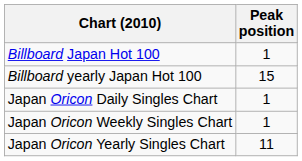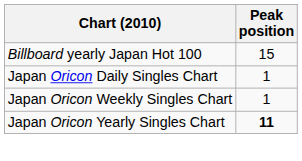 <table class="wikitable sortable">
 <tr>
 <th>Chart (2010)</th>
 <th>Peak<br>position</th>
-</tr>
-<tr>
-<td><em><a href='#'>Billboard</a></em> <a href='#'>Japan Hot 100</a></td>
-<td align="center">1</td>
 </tr>
 <tr>
 <td><em>Billboard</em> yearly Japan Hot 100</td>
 <td align="center">15</td>
 </tr>
 <tr>
 <td>Japan <em><a href='#'>Oricon</a></em> Daily Singles Chart</td>
 <td align="center">1</td>
 </tr>
 <tr>
 <td>Japan <em>Oricon</em> Weekly Singles Chart</td>
 <td align="center">1</td>
 </tr>
 <tr>
 <td>Japan <em>Oricon</em> Yearly Singles Chart</td>
-<td align="center">11</td>
+<td align="center"><strong>11</strong></td>
 </tr>
 </table>
